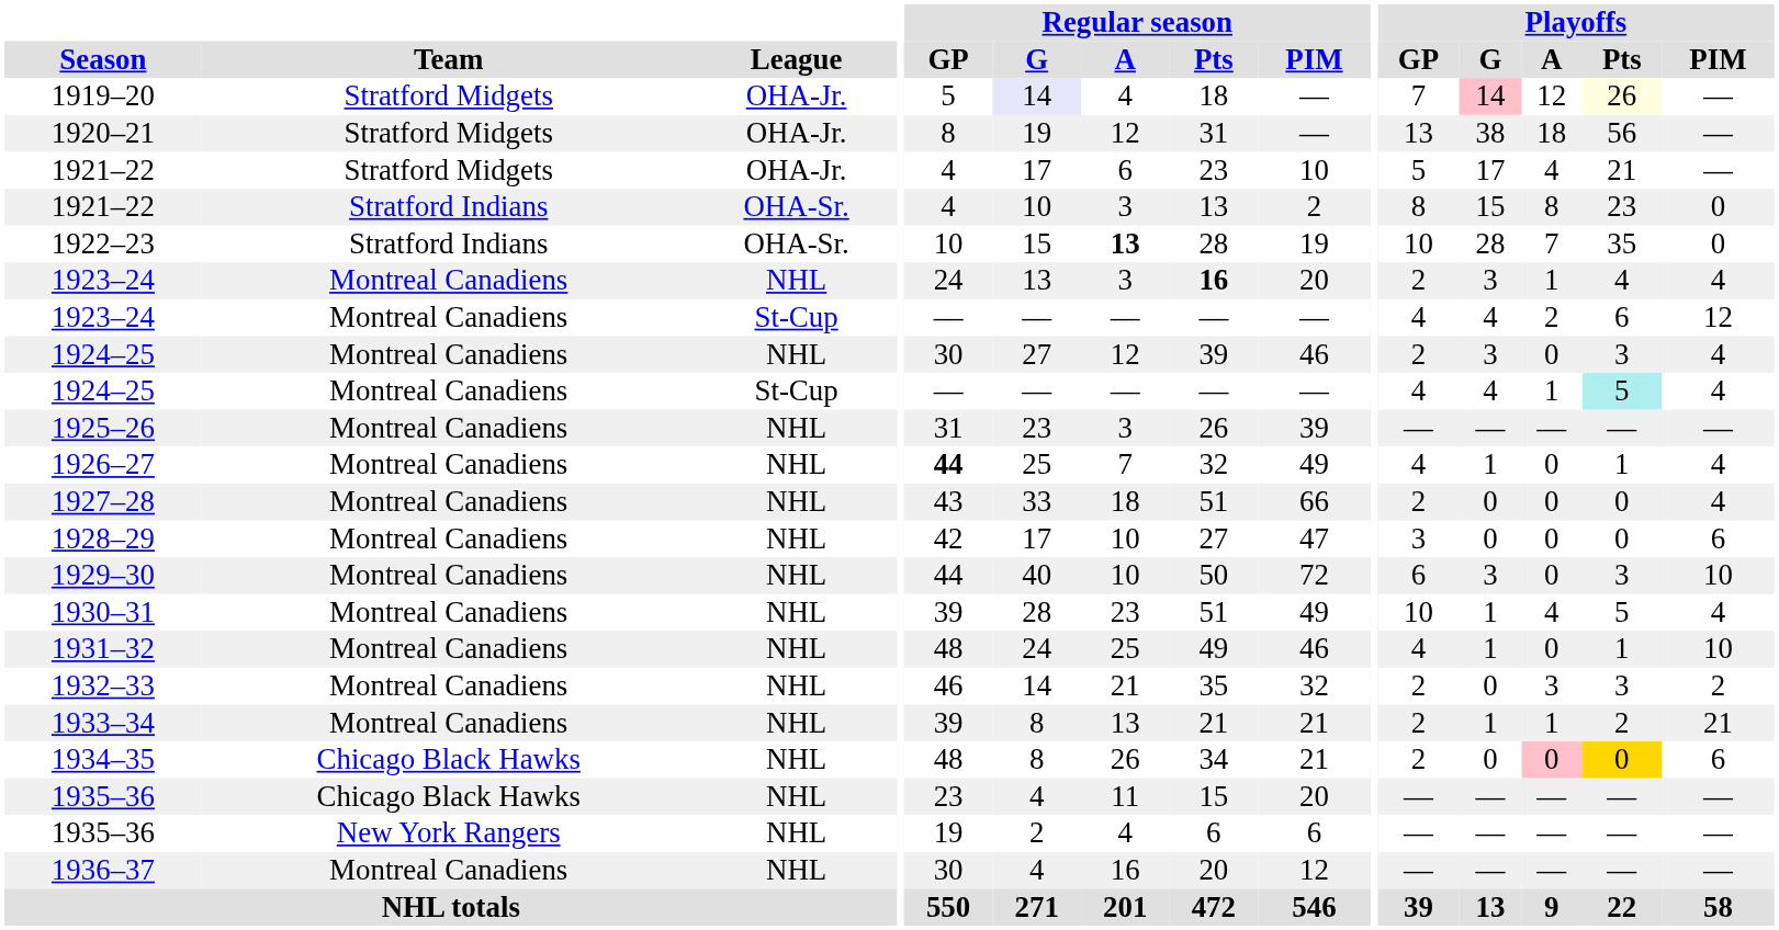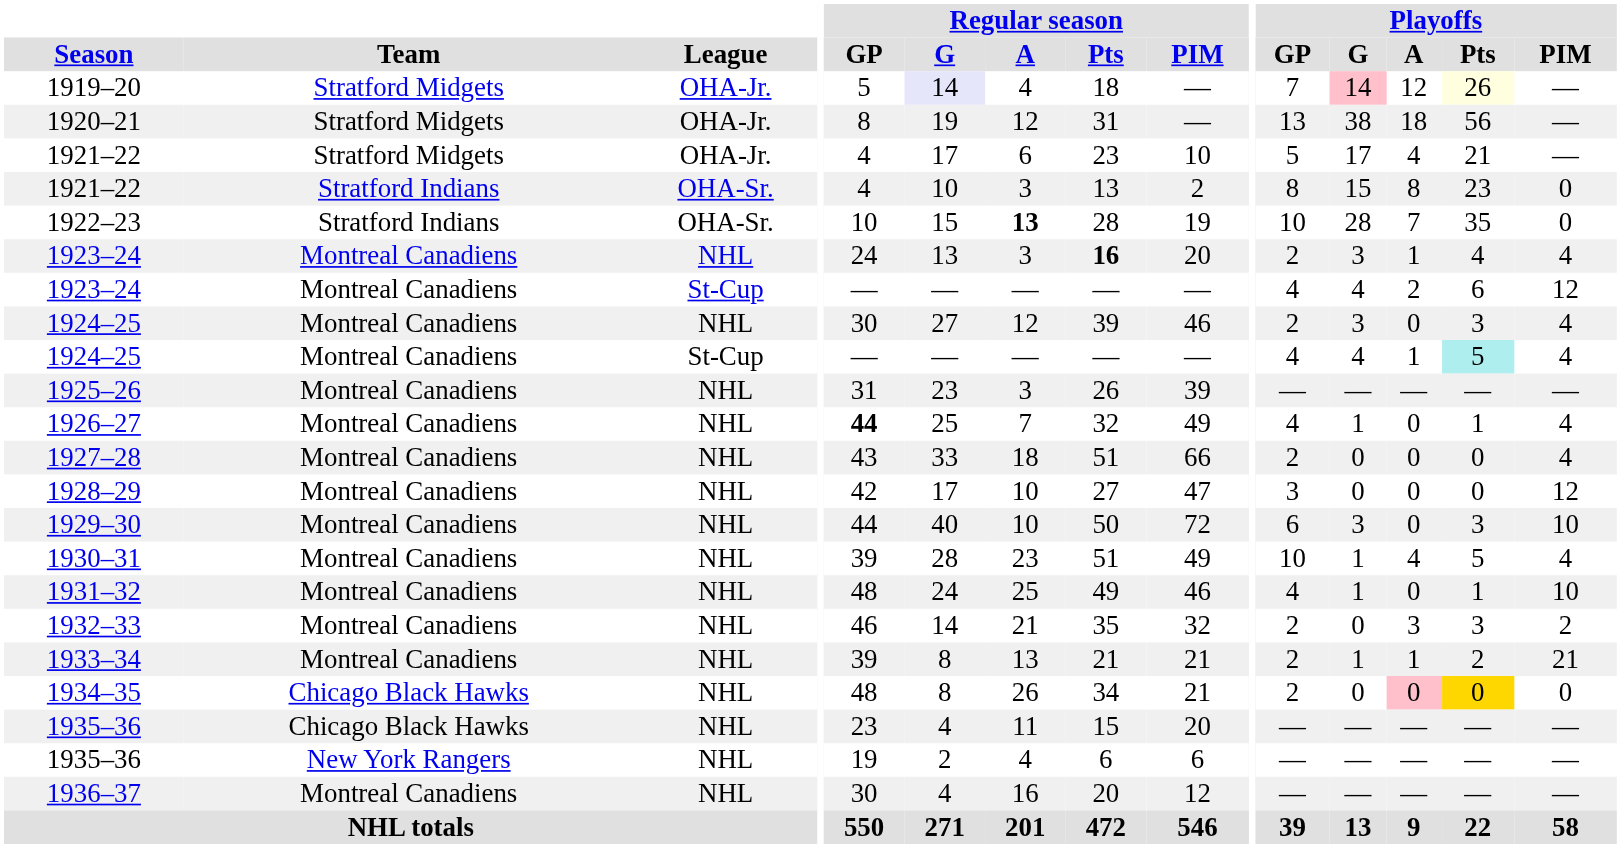 <table border="0" cellpadding="1" cellspacing="0" style="text-align:center; width:60em">
 <tr bgcolor="#e0e0e0">
 <th colspan="3" bgcolor="#ffffff"></th>
 <th rowspan="100" bgcolor="#ffffff"></th>
 <th colspan="5"><a href='#'>Regular season</a></th>
 <th rowspan="100" bgcolor="#ffffff"></th>
 <th colspan="5"><a href='#'>Playoffs</a></th>
 </tr>
 <tr bgcolor="#e0e0e0">
 <th><a href='#'>Season</a></th>
 <th>Team</th>
 <th>League</th>
 <th>GP</th>
 <th><a href='#'>G</a></th>
 <th><a href='#'>A</a></th>
 <th><a href='#'>Pts</a></th>
 <th><a href='#'>PIM</a></th>
 <th>GP</th>
 <th>G</th>
 <th>A</th>
 <th>Pts</th>
 <th>PIM</th>
 </tr>
 <tr>
 <td>1919–20</td>
 <td><a href='#'>Stratford Midgets</a></td>
 <td><a href='#'>OHA-Jr.</a></td>
 <td>5</td>
 <td style="background: lavender;">14</td>
 <td>4</td>
 <td>18</td>
 <td>—</td>
 <td>7</td>
 <td style="background: pink;">14</td>
 <td>12</td>
 <td style="background: lightyellow;">26</td>
 <td>—</td>
 </tr>
 <tr bgcolor="#f0f0f0">
 <td>1920–21</td>
 <td>Stratford Midgets</td>
 <td>OHA-Jr.</td>
 <td>8</td>
 <td>19</td>
 <td>12</td>
 <td>31</td>
 <td>—</td>
 <td>13</td>
 <td>38</td>
 <td>18</td>
 <td>56</td>
 <td>—</td>
 </tr>
 <tr>
 <td>1921–22</td>
 <td>Stratford Midgets</td>
 <td>OHA-Jr.</td>
 <td>4</td>
 <td>17</td>
 <td>6</td>
 <td>23</td>
 <td>10</td>
 <td>5</td>
 <td>17</td>
 <td>4</td>
 <td>21</td>
 <td>—</td>
 </tr>
 <tr bgcolor="#f0f0f0">
 <td>1921–22</td>
 <td><a href='#'>Stratford Indians</a></td>
 <td><a href='#'>OHA-Sr.</a></td>
 <td>4</td>
 <td>10</td>
 <td>3</td>
 <td>13</td>
 <td>2</td>
 <td>8</td>
 <td>15</td>
 <td>8</td>
 <td>23</td>
 <td>0</td>
 </tr>
 <tr>
 <td>1922–23</td>
 <td>Stratford Indians</td>
 <td>OHA-Sr.</td>
 <td>10</td>
 <td>15</td>
 <td><strong>13</strong></td>
 <td>28</td>
 <td>19</td>
 <td>10</td>
 <td>28</td>
 <td>7</td>
 <td>35</td>
 <td>0</td>
 </tr>
 <tr bgcolor="#f0f0f0">
 <td><a href='#'>1923–24</a></td>
 <td><a href='#'>Montreal Canadiens</a></td>
 <td><a href='#'>NHL</a></td>
 <td>24</td>
 <td>13</td>
 <td>3</td>
 <td><strong>16</strong></td>
 <td>20</td>
 <td>2</td>
 <td>3</td>
 <td>1</td>
 <td>4</td>
 <td>4</td>
 </tr>
 <tr>
 <td><a href='#'>1923–24</a></td>
 <td>Montreal Canadiens</td>
 <td><a href='#'>St-Cup</a></td>
 <td>—</td>
 <td>—</td>
 <td>—</td>
 <td>—</td>
 <td>—</td>
 <td>4</td>
 <td>4</td>
 <td>2</td>
 <td>6</td>
 <td>12</td>
 </tr>
 <tr bgcolor="#f0f0f0">
 <td><a href='#'>1924–25</a></td>
 <td>Montreal Canadiens</td>
 <td>NHL</td>
 <td>30</td>
 <td>27</td>
 <td>12</td>
 <td>39</td>
 <td>46</td>
 <td>2</td>
 <td>3</td>
 <td>0</td>
 <td>3</td>
 <td>4</td>
 </tr>
 <tr>
 <td><a href='#'>1924–25</a></td>
 <td>Montreal Canadiens</td>
 <td>St-Cup</td>
 <td>—</td>
 <td>—</td>
 <td>—</td>
 <td>—</td>
 <td>—</td>
 <td>4</td>
 <td>4</td>
 <td>1</td>
 <td style="background: paleturquoise;">5</td>
 <td>4</td>
 </tr>
 <tr bgcolor="#f0f0f0">
 <td><a href='#'>1925–26</a></td>
 <td>Montreal Canadiens</td>
 <td>NHL</td>
 <td>31</td>
 <td>23</td>
 <td>3</td>
 <td>26</td>
 <td>39</td>
 <td>—</td>
 <td>—</td>
 <td>—</td>
 <td>—</td>
 <td>—</td>
 </tr>
 <tr>
 <td><a href='#'>1926–27</a></td>
 <td>Montreal Canadiens</td>
 <td>NHL</td>
 <td><strong>44</strong></td>
 <td>25</td>
 <td>7</td>
 <td>32</td>
 <td>49</td>
 <td>4</td>
 <td>1</td>
 <td>0</td>
 <td>1</td>
 <td>4</td>
 </tr>
 <tr bgcolor="#f0f0f0">
 <td><a href='#'>1927–28</a></td>
 <td>Montreal Canadiens</td>
 <td>NHL</td>
 <td>43</td>
 <td>33</td>
 <td>18</td>
 <td>51</td>
 <td>66</td>
 <td>2</td>
 <td>0</td>
 <td>0</td>
 <td>0</td>
 <td>4</td>
 </tr>
 <tr>
 <td><a href='#'>1928–29</a></td>
 <td>Montreal Canadiens</td>
 <td>NHL</td>
 <td>42</td>
 <td>17</td>
 <td>10</td>
 <td>27</td>
 <td>47</td>
 <td>3</td>
 <td>0</td>
 <td>0</td>
 <td>0</td>
-<td>6</td>
+<td>12</td>
 </tr>
 <tr bgcolor="#f0f0f0">
 <td><a href='#'>1929–30</a></td>
 <td>Montreal Canadiens</td>
 <td>NHL</td>
 <td>44</td>
 <td>40</td>
 <td>10</td>
 <td>50</td>
 <td>72</td>
 <td>6</td>
 <td>3</td>
 <td>0</td>
 <td>3</td>
 <td>10</td>
 </tr>
 <tr>
 <td><a href='#'>1930–31</a></td>
 <td>Montreal Canadiens</td>
 <td>NHL</td>
 <td>39</td>
 <td>28</td>
 <td>23</td>
 <td>51</td>
 <td>49</td>
 <td>10</td>
 <td>1</td>
 <td>4</td>
 <td>5</td>
 <td>4</td>
 </tr>
 <tr bgcolor="#f0f0f0">
 <td><a href='#'>1931–32</a></td>
 <td>Montreal Canadiens</td>
 <td>NHL</td>
 <td>48</td>
 <td>24</td>
 <td>25</td>
 <td>49</td>
 <td>46</td>
 <td>4</td>
 <td>1</td>
 <td>0</td>
 <td>1</td>
 <td>10</td>
 </tr>
 <tr>
 <td><a href='#'>1932–33</a></td>
 <td>Montreal Canadiens</td>
 <td>NHL</td>
 <td>46</td>
 <td>14</td>
 <td>21</td>
 <td>35</td>
 <td>32</td>
 <td>2</td>
 <td>0</td>
 <td>3</td>
 <td>3</td>
 <td>2</td>
 </tr>
 <tr bgcolor="#f0f0f0">
 <td><a href='#'>1933–34</a></td>
 <td>Montreal Canadiens</td>
 <td>NHL</td>
 <td>39</td>
 <td>8</td>
 <td>13</td>
 <td>21</td>
 <td>21</td>
 <td>2</td>
 <td>1</td>
 <td>1</td>
 <td>2</td>
 <td>21</td>
 </tr>
 <tr>
 <td><a href='#'>1934–35</a></td>
 <td><a href='#'>Chicago Black Hawks</a></td>
 <td>NHL</td>
 <td>48</td>
 <td>8</td>
 <td>26</td>
 <td>34</td>
 <td>21</td>
 <td>2</td>
 <td>0</td>
 <td style="background: pink;">0</td>
 <td style="background: gold;">0</td>
-<td>6</td>
+<td>0</td>
 </tr>
 <tr bgcolor="#f0f0f0">
 <td><a href='#'>1935–36</a></td>
 <td>Chicago Black Hawks</td>
 <td>NHL</td>
 <td>23</td>
 <td>4</td>
 <td>11</td>
 <td>15</td>
 <td>20</td>
 <td>—</td>
 <td>—</td>
 <td>—</td>
 <td>—</td>
 <td>—</td>
 </tr>
 <tr>
 <td>1935–36</td>
 <td><a href='#'>New York Rangers</a></td>
 <td>NHL</td>
 <td>19</td>
 <td>2</td>
 <td>4</td>
 <td>6</td>
 <td>6</td>
 <td>—</td>
 <td>—</td>
 <td>—</td>
 <td>—</td>
 <td>—</td>
 </tr>
 <tr bgcolor="#f0f0f0">
 <td><a href='#'>1936–37</a></td>
 <td>Montreal Canadiens</td>
 <td>NHL</td>
 <td>30</td>
 <td>4</td>
 <td>16</td>
 <td>20</td>
 <td>12</td>
 <td>—</td>
 <td>—</td>
 <td>—</td>
 <td>—</td>
 <td>—</td>
 </tr>
 <tr bgcolor="#e0e0e0">
 <th colspan="3">NHL totals</th>
 <th>550</th>
 <th>271</th>
 <th>201</th>
 <th>472</th>
 <th>546</th>
 <th>39</th>
 <th>13</th>
 <th>9</th>
 <th>22</th>
 <th>58</th>
 </tr>
 </table>
